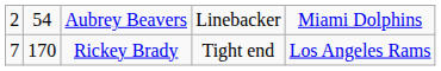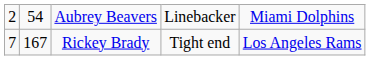 <table class="wikitable" style="text-align:center">
 <tr>
 <td>2</td>
 <td>54</td>
 <td><a href='#'>Aubrey Beavers</a></td>
 <td>Linebacker</td>
 <td><a href='#'>Miami Dolphins</a></td>
 </tr>
 <tr>
 <td>7</td>
-<td>170</td>
+<td>167</td>
 <td><a href='#'>Rickey Brady</a></td>
 <td>Tight end</td>
 <td><a href='#'>Los Angeles Rams</a></td>
 </tr>
 </table>
